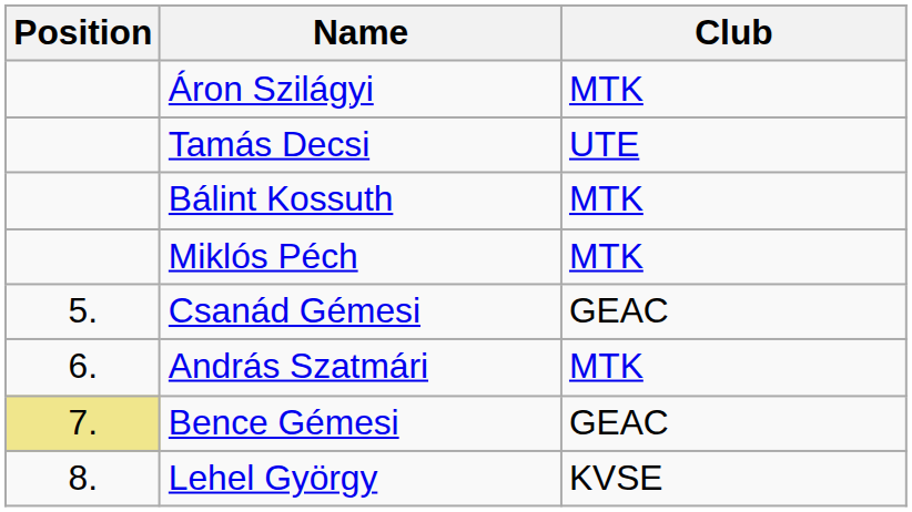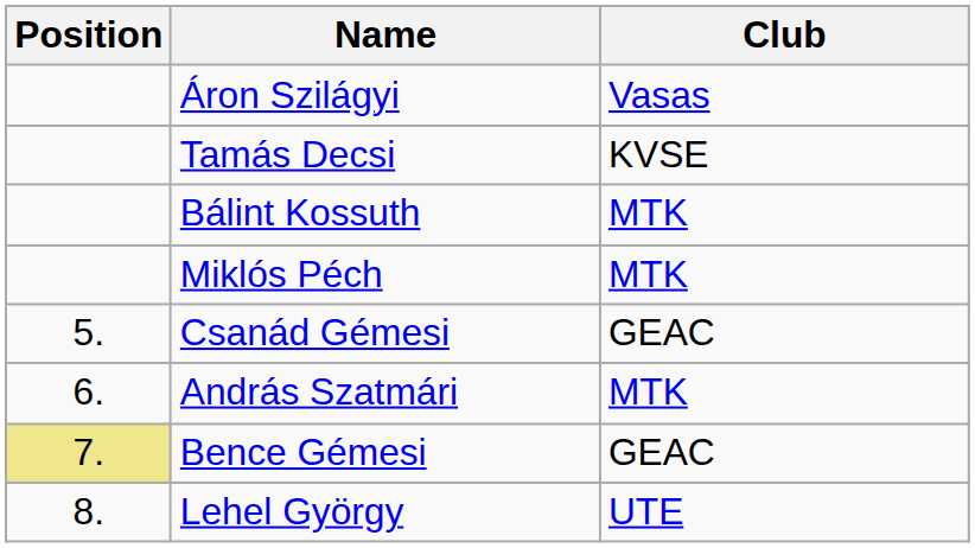 <table class="wikitable">
 <tr>
 <th width="20">Position</th>
 <th width="175">Name</th>
 <th width="150">Club</th>
 </tr>
 <tr>
 <td align="center"></td>
 <td><a href='#'>Áron Szilágyi</a></td>
-<td> <a href='#'>MTK</a></td>
+<td> <a href='#'>Vasas</a></td>
 </tr>
 <tr>
 <td align="center"></td>
 <td><a href='#'>Tamás Decsi</a></td>
-<td> <a href='#'>UTE</a></td>
+<td> KVSE</td>
 </tr>
 <tr>
 <td align="center"></td>
 <td><a href='#'>Bálint Kossuth</a></td>
 <td> <a href='#'>MTK</a></td>
 </tr>
 <tr>
 <td align="center"></td>
 <td><a href='#'>Miklós Péch</a></td>
 <td> <a href='#'>MTK</a></td>
 </tr>
 <tr>
 <td align="center">5.</td>
 <td><a href='#'>Csanád Gémesi</a></td>
 <td> GEAC</td>
 </tr>
 <tr>
 <td align="center">6.</td>
 <td><a href='#'>András Szatmári</a></td>
 <td> <a href='#'>MTK</a></td>
 </tr>
 <tr>
 <td align="center" style="background: khaki;">7.</td>
 <td><a href='#'>Bence Gémesi</a></td>
 <td> GEAC</td>
 </tr>
 <tr>
 <td align="center">8.</td>
 <td><a href='#'>Lehel György</a></td>
-<td> KVSE</td>
+<td> <a href='#'>UTE</a></td>
 </tr>
 </table>
